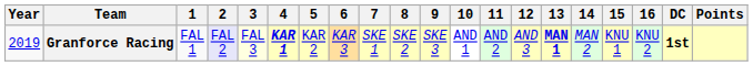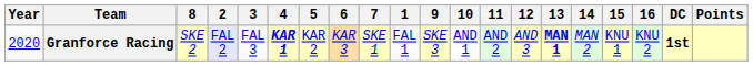 <table class="wikitable" style="text-align:center; font-size:85%">
 <tr>
 <th>Year</th>
 <th>Team</th>
-<th>1</th>
+<th>8</th>
 <th>2</th>
 <th>3</th>
 <th>4</th>
 <th>5</th>
 <th>6</th>
 <th>7</th>
-<th>8</th>
+<th>1</th>
 <th>9</th>
 <th>10</th>
 <th>11</th>
 <th>12</th>
 <th>13</th>
 <th>14</th>
 <th>15</th>
 <th>16</th>
 <th>DC</th>
 <th>Points</th>
 </tr>
 <tr>
-<td><a href='#'>2019</a></td>
+<td><a href='#'>2020</a></td>
 <th nowrap>Granforce Racing</th>
-<td><a href='#'>FAL<br>1</a></td>
+<td style="background:#ffffbf;"><em><a href='#'>SKE<br>2</a></em><br></td>
 <td style="background: lavender;"><a href='#'>FAL<br>2</a></td>
-<td style="background: lightyellow;"><a href='#'>FAL<br>3</a></td>
+<td><a href='#'>FAL<br>3</a></td>
 <td style="background:#ffffbf;"><strong><em><a href='#'>KAR<br>1</a></em></strong><br></td>
 <td style="background:#ffffbf;"><a href='#'>KAR<br>2</a><br></td>
 <td style="background:#ffdf9f;"><em><a href='#'>KAR<br>3</a></em><br></td>
 <td style="background:#ffffbf;"><em><a href='#'>SKE<br>1</a></em><br></td>
-<td style="background:#ffffbf;"><em><a href='#'>SKE<br>2</a></em><br></td>
+<td><a href='#'>FAL<br>1</a></td>
 <td style="background:#ffffbf;"><em><a href='#'>SKE<br>3</a></em><br></td>
 <td style="background:#ffffff;"><a href='#'>AND<br>1</a><br></td>
 <td style="background:#dfffdf;"><a href='#'>AND<br>2</a><br></td>
 <td style="background:#ffffbf;"><em><a href='#'>AND<br>3</a></em><br></td>
 <td style="background:#ffffbf;"><strong><a href='#'>MAN<br>1</a></strong><br></td>
 <td style="background:#dfffdf;"><em><a href='#'>MAN<br>2</a></em><br></td>
 <td style="background:#ffffbf;"><a href='#'>KNU<br>1</a><br></td>
 <td style="background:#dfffdf;"><a href='#'>KNU<br>2</a><br></td>
 <th style="background:#ffffbf;">1st</th>
 <th style="background:#ffffbf;"></th>
 </tr>
 </table>
